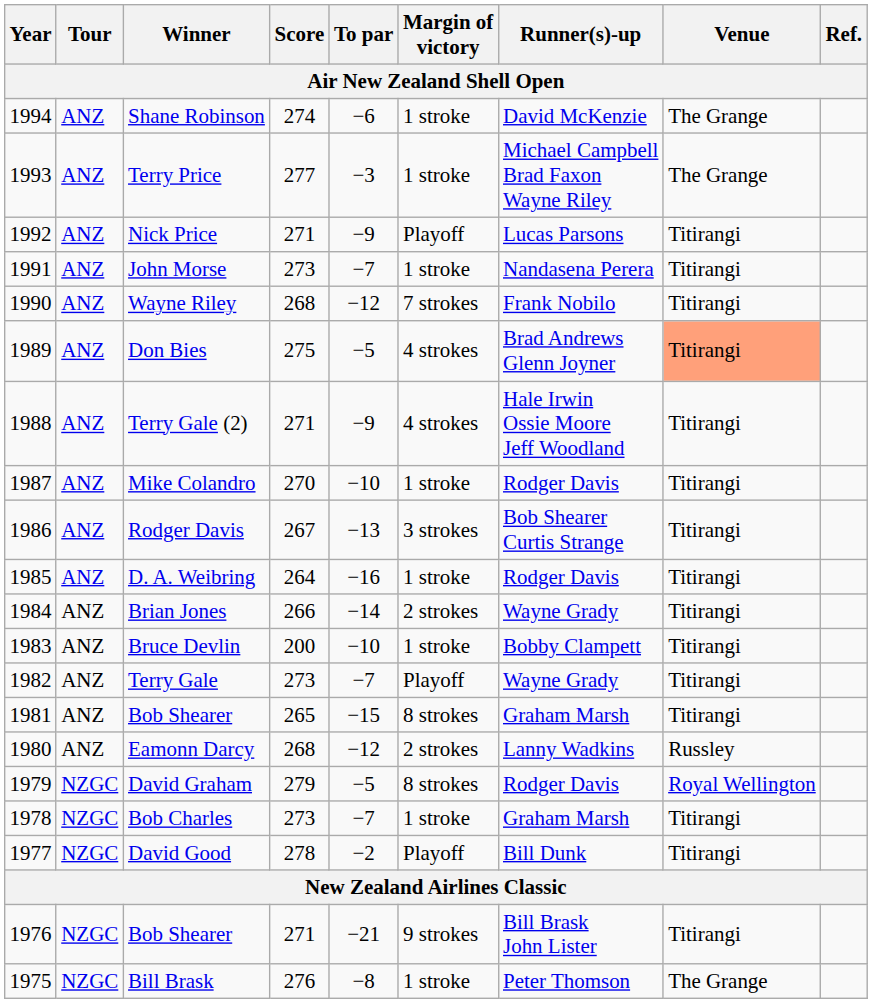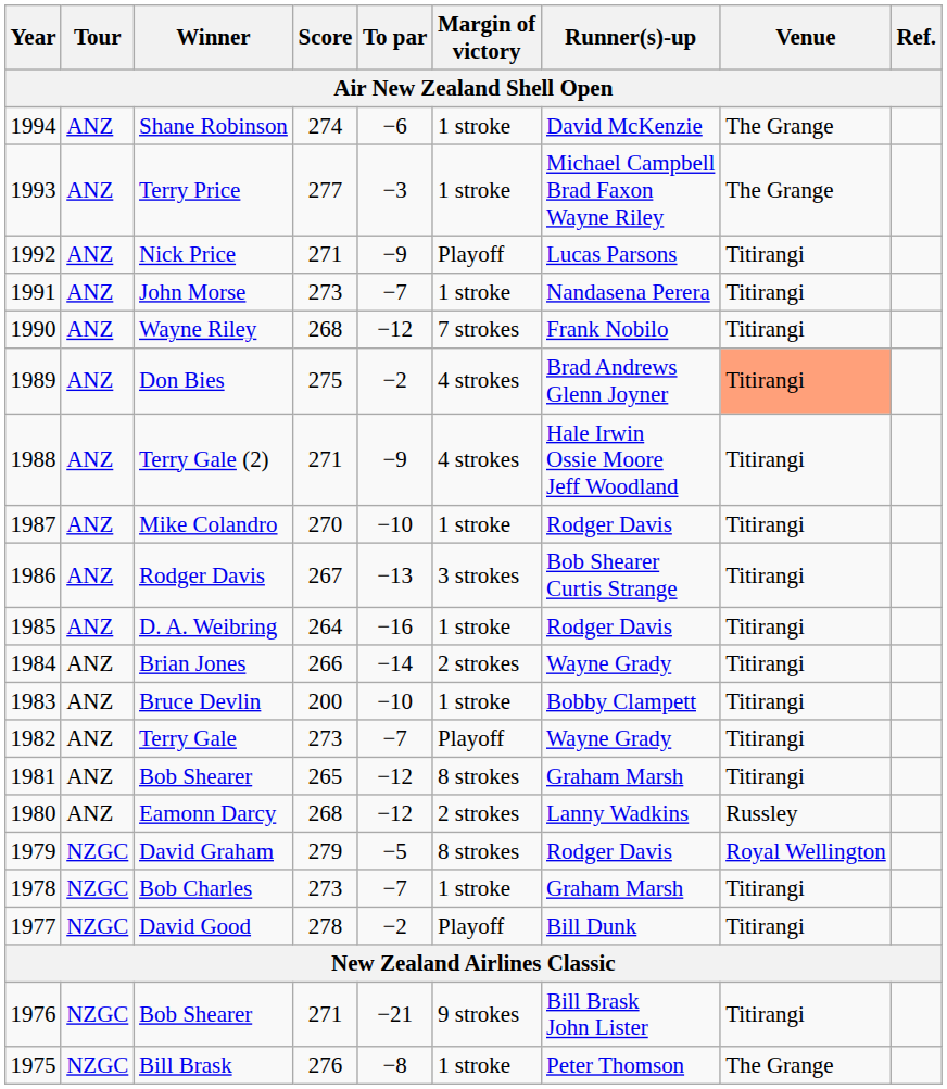 <table class=wikitable style="font-size:95%">
 <tr>
 <th>Year</th>
 <th>Tour</th>
 <th>Winner</th>
 <th>Score</th>
 <th>To par</th>
 <th>Margin of<br>victory</th>
 <th>Runner(s)-up</th>
 <th>Venue</th>
 <th>Ref.</th>
 </tr>
 <tr>
 <th colspan="10">Air New Zealand Shell Open</th>
 </tr>
 <tr>
 <td>1994</td>
 <td><a href='#'>ANZ</a></td>
 <td> <a href='#'>Shane Robinson</a></td>
 <td align="center">274</td>
 <td align=center>−6</td>
 <td>1 stroke</td>
 <td> <a href='#'>David McKenzie</a></td>
 <td>The Grange</td>
 <td></td>
 </tr>
 <tr>
 <td>1993</td>
 <td><a href='#'>ANZ</a></td>
 <td> <a href='#'>Terry Price</a></td>
 <td align=center>277</td>
 <td align=center>−3</td>
 <td>1 stroke</td>
 <td> <a href='#'>Michael Campbell</a><br> <a href='#'>Brad Faxon</a><br> <a href='#'>Wayne Riley</a></td>
 <td>The Grange</td>
 <td></td>
 </tr>
 <tr>
 <td>1992</td>
 <td><a href='#'>ANZ</a></td>
 <td> <a href='#'>Nick Price</a></td>
 <td align=center>271</td>
 <td align=center>−9</td>
 <td>Playoff</td>
 <td> <a href='#'>Lucas Parsons</a></td>
 <td>Titirangi</td>
 <td></td>
 </tr>
 <tr>
 <td>1991</td>
 <td><a href='#'>ANZ</a></td>
 <td> <a href='#'>John Morse</a></td>
 <td align=center>273</td>
 <td align=center>−7</td>
 <td>1 stroke</td>
 <td> <a href='#'>Nandasena Perera</a></td>
 <td>Titirangi</td>
 <td></td>
 </tr>
 <tr>
 <td>1990</td>
 <td><a href='#'>ANZ</a></td>
 <td> <a href='#'>Wayne Riley</a></td>
 <td align=center>268</td>
 <td align=center>−12</td>
 <td>7 strokes</td>
 <td> <a href='#'>Frank Nobilo</a></td>
 <td>Titirangi</td>
 <td></td>
 </tr>
 <tr>
 <td>1989</td>
 <td><a href='#'>ANZ</a></td>
 <td> <a href='#'>Don Bies</a></td>
 <td align=center>275</td>
-<td align=center>−5</td>
+<td align=center>−2</td>
 <td>4 strokes</td>
 <td> <a href='#'>Brad Andrews</a><br> <a href='#'>Glenn Joyner</a></td>
 <td style="background: lightsalmon;">Titirangi</td>
 <td></td>
 </tr>
 <tr>
 <td>1988</td>
 <td><a href='#'>ANZ</a></td>
 <td> <a href='#'>Terry Gale</a> (2)</td>
 <td align=center>271</td>
 <td align=center>−9</td>
 <td>4 strokes</td>
 <td> <a href='#'>Hale Irwin</a><br> <a href='#'>Ossie Moore</a><br> <a href='#'>Jeff Woodland</a></td>
 <td>Titirangi</td>
 <td></td>
 </tr>
 <tr>
 <td>1987</td>
 <td><a href='#'>ANZ</a></td>
 <td> <a href='#'>Mike Colandro</a></td>
 <td align=center>270</td>
 <td align=center>−10</td>
 <td>1 stroke</td>
 <td> <a href='#'>Rodger Davis</a></td>
 <td>Titirangi</td>
 <td></td>
 </tr>
 <tr>
 <td>1986</td>
 <td><a href='#'>ANZ</a></td>
 <td> <a href='#'>Rodger Davis</a></td>
 <td align=center>267</td>
 <td align=center>−13</td>
 <td>3 strokes</td>
 <td> <a href='#'>Bob Shearer</a> <br> <a href='#'>Curtis Strange</a></td>
 <td>Titirangi</td>
 <td></td>
 </tr>
 <tr>
 <td>1985</td>
 <td><a href='#'>ANZ</a></td>
 <td> <a href='#'>D. A. Weibring</a></td>
 <td align=center>264</td>
 <td align=center>−16</td>
 <td>1 stroke</td>
 <td> <a href='#'>Rodger Davis</a></td>
 <td>Titirangi</td>
 <td></td>
 </tr>
 <tr>
 <td>1984</td>
 <td>ANZ</td>
 <td> <a href='#'>Brian Jones</a></td>
 <td align=center>266</td>
 <td align=center>−14</td>
 <td>2 strokes</td>
 <td> <a href='#'>Wayne Grady</a></td>
 <td>Titirangi</td>
 <td></td>
 </tr>
 <tr>
 <td>1983</td>
 <td>ANZ</td>
 <td> <a href='#'>Bruce Devlin</a></td>
 <td align=center>200</td>
 <td align=center>−10</td>
 <td>1 stroke</td>
 <td> <a href='#'>Bobby Clampett</a></td>
 <td>Titirangi</td>
 <td></td>
 </tr>
 <tr>
 <td>1982</td>
 <td>ANZ</td>
 <td> <a href='#'>Terry Gale</a></td>
 <td align=center>273</td>
 <td align=center>−7</td>
 <td>Playoff</td>
 <td> <a href='#'>Wayne Grady</a></td>
 <td>Titirangi</td>
 <td></td>
 </tr>
 <tr>
 <td>1981</td>
 <td>ANZ</td>
 <td> <a href='#'>Bob Shearer</a></td>
 <td align=center>265</td>
-<td align=center>−15</td>
+<td align=center>−12</td>
 <td>8 strokes</td>
 <td> <a href='#'>Graham Marsh</a></td>
 <td>Titirangi</td>
 <td></td>
 </tr>
 <tr>
 <td>1980</td>
 <td>ANZ</td>
 <td> <a href='#'>Eamonn Darcy</a></td>
 <td align=center>268</td>
 <td align=center>−12</td>
 <td>2 strokes</td>
 <td> <a href='#'>Lanny Wadkins</a></td>
 <td>Russley</td>
 <td></td>
 </tr>
 <tr>
 <td>1979</td>
 <td><a href='#'>NZGC</a></td>
 <td> <a href='#'>David Graham</a></td>
 <td align=center>279</td>
 <td align=center>−5</td>
 <td>8 strokes</td>
 <td> <a href='#'>Rodger Davis</a></td>
 <td><a href='#'>Royal Wellington</a></td>
 <td></td>
 </tr>
 <tr>
 <td>1978</td>
 <td><a href='#'>NZGC</a></td>
 <td> <a href='#'>Bob Charles</a></td>
 <td align=center>273</td>
 <td align=center>−7</td>
 <td>1 stroke</td>
 <td> <a href='#'>Graham Marsh</a></td>
 <td>Titirangi</td>
 <td></td>
 </tr>
 <tr>
 <td>1977</td>
 <td><a href='#'>NZGC</a></td>
 <td> <a href='#'>David Good</a></td>
 <td align=center>278</td>
 <td align=center>−2</td>
 <td>Playoff</td>
 <td> <a href='#'>Bill Dunk</a></td>
 <td>Titirangi</td>
 <td></td>
 </tr>
 <tr>
 <th colspan="10">New Zealand Airlines Classic</th>
 </tr>
 <tr>
 <td>1976</td>
 <td><a href='#'>NZGC</a></td>
 <td> <a href='#'>Bob Shearer</a></td>
 <td align=center>271</td>
 <td align=center>−21</td>
 <td>9 strokes</td>
 <td> <a href='#'>Bill Brask</a><br> <a href='#'>John Lister</a></td>
 <td>Titirangi</td>
 <td></td>
 </tr>
 <tr>
 <td>1975</td>
 <td><a href='#'>NZGC</a></td>
 <td> <a href='#'>Bill Brask</a></td>
 <td align=center>276</td>
 <td align=center>−8</td>
 <td>1 stroke</td>
 <td> <a href='#'>Peter Thomson</a></td>
 <td>The Grange</td>
 <td></td>
 </tr>
 </table>
